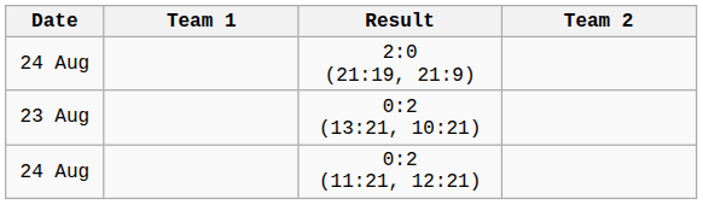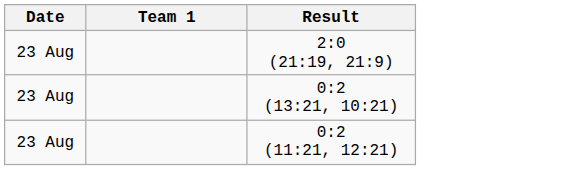 <table class="wikitable" style="text-align:center">
 <tr>
 <th width=60>Date</th>
 <th width=125>Team 1</th>
 <th width=130>Result</th>
-<th width=125>Team 2</th>
 </tr>
 <tr>
-<td>24 Aug</td>
+<td>23 Aug</td>
 <td style="text-align:right;"></td>
 <td>2:0 <br> (21:19, 21:9)</td>
-<td style="text-align:left;"></td>
 </tr>
 <tr>
 <td>23 Aug</td>
 <td style="text-align:right;"></td>
 <td>0:2 <br> (13:21, 10:21)</td>
-<td style="text-align:left;"></td>
 </tr>
 <tr>
-<td>24 Aug</td>
+<td>23 Aug</td>
 <td style="text-align:right;"></td>
 <td>0:2 <br> (11:21, 12:21)</td>
-<td style="text-align:left;"></td>
 </tr>
 </table>
